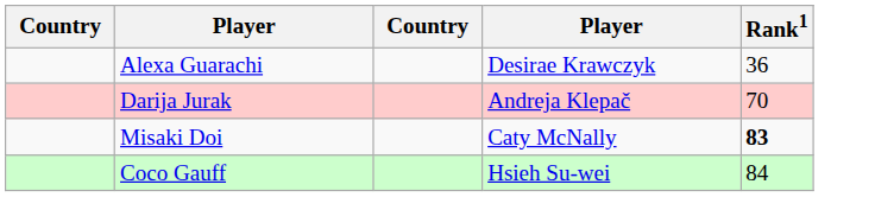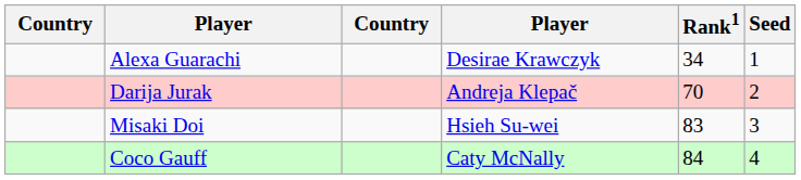 <table class="sortable wikitable">
 <tr>
 <th width="70">Country</th>
 <th width="175">Player</th>
 <th width="70">Country</th>
 <th width="175">Player</th>
 <th>Rank<sup>1</sup></th>
+<th>Seed</th>
 </tr>
 <tr>
 <td></td>
 <td><a href='#'>Alexa Guarachi</a></td>
 <td></td>
 <td><a href='#'>Desirae Krawczyk</a></td>
-<td>36</td>
+<td>34</td>
+<td>1</td>
 </tr>
 <tr style="background:#fcc;">
 <td></td>
 <td><a href='#'>Darija Jurak</a></td>
 <td></td>
 <td><a href='#'>Andreja Klepač</a></td>
 <td>70</td>
+<td>2</td>
 </tr>
 <tr>
 <td></td>
 <td><a href='#'>Misaki Doi</a></td>
 <td></td>
-<td><a href='#'>Caty McNally</a></td>
-<td><strong>83</strong></td>
+<td><a href='#'>Hsieh Su-wei</a></td>
+<td>83</td>
+<td>3</td>
 </tr>
 <tr style="background:#cfc;">
 <td></td>
 <td><a href='#'>Coco Gauff</a></td>
 <td></td>
-<td><a href='#'>Hsieh Su-wei</a></td>
+<td><a href='#'>Caty McNally</a></td>
 <td>84</td>
+<td>4</td>
 </tr>
 </table>
